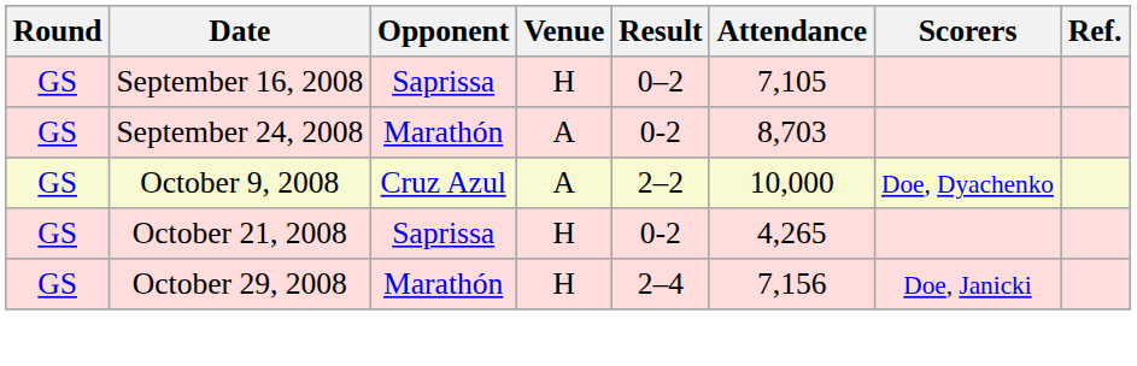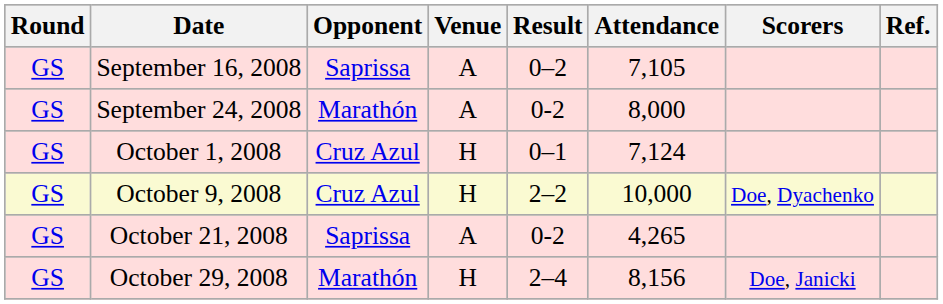 <table class="wikitable" style="font-size:95%; text-align:center">
 <tr>
 <th>Round</th>
 <th>Date</th>
 <th>Opponent</th>
 <th>Venue</th>
 <th>Result</th>
 <th>Attendance</th>
 <th>Scorers</th>
 <th>Ref.</th>
 </tr>
 <tr style="background:#fdd;">
 <td><a href='#'>GS</a></td>
 <td>September 16, 2008</td>
 <td>  <a href='#'>Saprissa</a></td>
-<td>H</td>
+<td>A</td>
 <td>0–2</td>
 <td>7,105</td>
 <td></td>
 <td></td>
 </tr>
 <tr style="background:#fdd;">
 <td><a href='#'>GS</a></td>
 <td>September 24, 2008</td>
 <td>  <a href='#'>Marathón</a></td>
 <td>A</td>
 <td>0-2</td>
-<td>8,703</td>
+<td>8,000</td>
+<td></td>
+<td></td>
+</tr>
+<tr style="background:#fdd;">
+<td><a href='#'>GS</a></td>
+<td>October 1, 2008</td>
+<td>  <a href='#'>Cruz Azul</a></td>
+<td>H</td>
+<td>0–1</td>
+<td>7,124</td>
 <td></td>
 <td></td>
 </tr>
 <tr style="background:#fafad2;">
 <td><a href='#'>GS</a></td>
 <td>October 9, 2008</td>
 <td>  <a href='#'>Cruz Azul</a></td>
-<td>A</td>
+<td>H</td>
 <td>2–2</td>
 <td>10,000</td>
 <td><small><a href='#'>Doe</a>, <a href='#'>Dyachenko</a></small></td>
 <td></td>
 </tr>
 <tr style="background:#fdd;">
 <td><a href='#'>GS</a></td>
 <td>October 21, 2008</td>
 <td>  <a href='#'>Saprissa</a></td>
-<td>H</td>
+<td>A</td>
 <td>0-2</td>
 <td>4,265</td>
 <td></td>
 <td></td>
 </tr>
 <tr style="background:#fdd;">
 <td><a href='#'>GS</a></td>
 <td>October 29, 2008</td>
 <td>  <a href='#'>Marathón</a></td>
 <td>H</td>
 <td>2–4</td>
-<td>7,156</td>
+<td>8,156</td>
 <td><small><a href='#'>Doe</a>, <a href='#'>Janicki</a></small></td>
 <td></td>
 </tr>
 </table>
